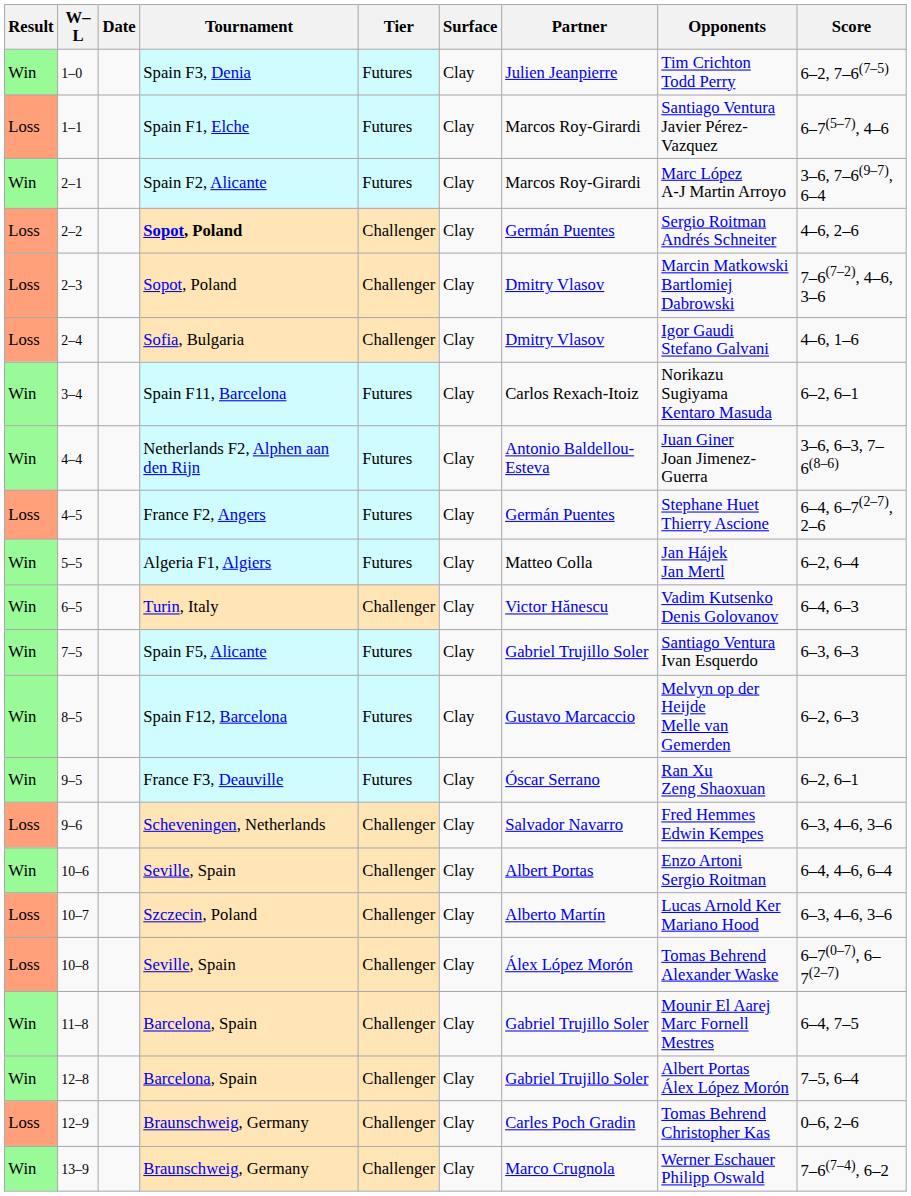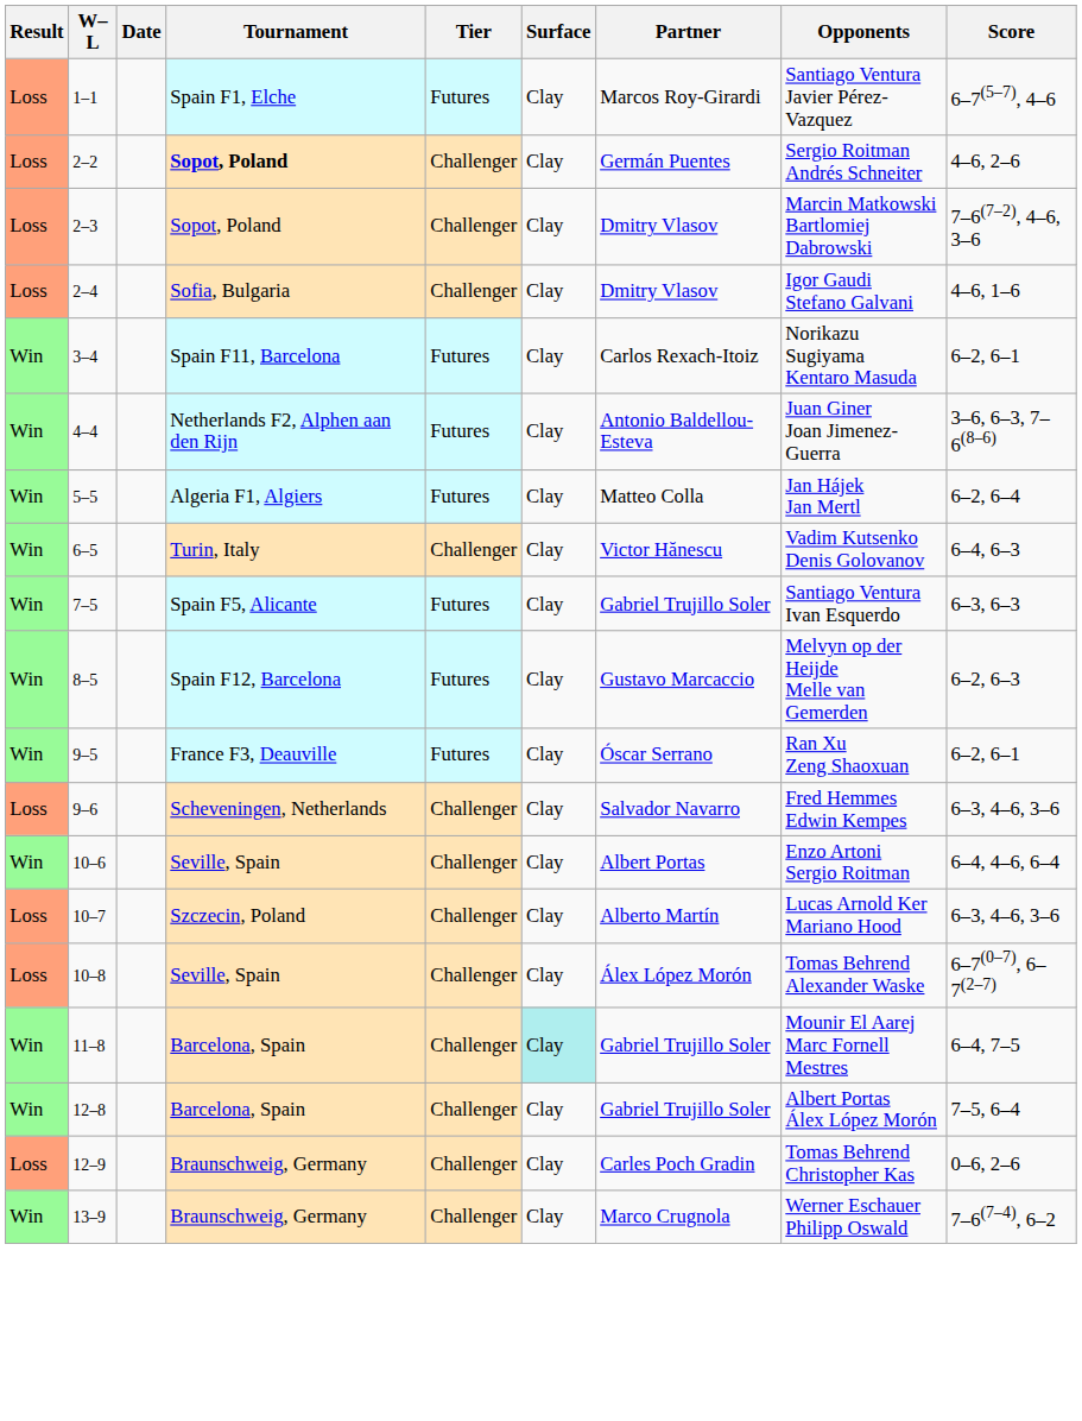 <table class="sortable wikitable">
 <tr>
 <th>Result</th>
 <th class="unsortable">W–L</th>
 <th>Date</th>
 <th>Tournament</th>
 <th>Tier</th>
 <th>Surface</th>
 <th>Partner</th>
 <th>Opponents</th>
 <th class="unsortable">Score</th>
 </tr>
 <tr>
-<td style="background:#98fb98;">Win</td>
-<td><small>1–0</small></td>
-<td></td>
-<td style="background:#cffcff;">Spain F3, <a href='#'>Denia</a></td>
-<td style="background:#cffcff;">Futures</td>
-<td>Clay</td>
-<td> <a href='#'>Julien Jeanpierre</a></td>
-<td> <a href='#'>Tim Crichton</a> <br>  <a href='#'>Todd Perry</a></td>
-<td>6–2, 7–6<sup>(7–5)</sup></td>
-</tr>
-<tr>
 <td style="background:#ffa07a;">Loss</td>
 <td><small>1–1</small></td>
 <td></td>
 <td style="background:#cffcff;">Spain F1, <a href='#'>Elche</a></td>
 <td style="background:#cffcff;">Futures</td>
 <td>Clay</td>
 <td> Marcos Roy-Girardi</td>
 <td> <a href='#'>Santiago Ventura</a> <br>  Javier Pérez-Vazquez</td>
 <td>6–7<sup>(5–7)</sup>, 4–6</td>
-</tr>
-<tr>
-<td style="background:#98fb98;">Win</td>
-<td><small>2–1</small></td>
-<td></td>
-<td style="background:#cffcff;">Spain F2, <a href='#'>Alicante</a></td>
-<td style="background:#cffcff;">Futures</td>
-<td>Clay</td>
-<td> Marcos Roy-Girardi</td>
-<td> <a href='#'>Marc López</a> <br>  A-J Martin Arroyo</td>
-<td>3–6, 7–6<sup>(9–7)</sup>, 6–4</td>
 </tr>
 <tr>
 <td style="background:#ffa07a;">Loss</td>
 <td><small>2–2</small></td>
 <td></td>
 <td style="background:moccasin;"><strong><a href='#'>Sopot</a>, Poland</strong></td>
 <td style="background:moccasin;">Challenger</td>
 <td>Clay</td>
 <td> <a href='#'>Germán Puentes</a></td>
 <td> <a href='#'>Sergio Roitman</a> <br>  <a href='#'>Andrés Schneiter</a></td>
 <td>4–6, 2–6</td>
 </tr>
 <tr>
 <td style="background:#ffa07a;">Loss</td>
 <td><small>2–3</small></td>
 <td></td>
 <td style="background:moccasin;"><a href='#'>Sopot</a>, Poland</td>
 <td style="background:moccasin;">Challenger</td>
 <td>Clay</td>
 <td> <a href='#'>Dmitry Vlasov</a></td>
 <td> <a href='#'>Marcin Matkowski</a> <br>  <a href='#'>Bartlomiej Dabrowski</a></td>
 <td>7–6<sup>(7–2)</sup>, 4–6, 3–6</td>
 </tr>
 <tr>
 <td style="background:#ffa07a;">Loss</td>
 <td><small>2–4</small></td>
 <td></td>
 <td style="background:moccasin;"><a href='#'>Sofia</a>, Bulgaria</td>
 <td style="background:moccasin;">Challenger</td>
 <td>Clay</td>
 <td> <a href='#'>Dmitry Vlasov</a></td>
 <td> <a href='#'>Igor Gaudi</a> <br>  <a href='#'>Stefano Galvani</a></td>
 <td>4–6, 1–6</td>
 </tr>
 <tr>
 <td style="background:#98fb98;">Win</td>
 <td><small>3–4</small></td>
 <td></td>
 <td style="background:#cffcff;">Spain F11, <a href='#'>Barcelona</a></td>
 <td style="background:#cffcff;">Futures</td>
 <td>Clay</td>
 <td> Carlos Rexach-Itoiz</td>
 <td> Norikazu Sugiyama <br>  <a href='#'>Kentaro Masuda</a></td>
 <td>6–2, 6–1</td>
 </tr>
 <tr>
 <td style="background:#98fb98;">Win</td>
 <td><small>4–4</small></td>
 <td></td>
 <td style="background:#cffcff;">Netherlands F2, <a href='#'>Alphen aan den Rijn</a></td>
 <td style="background:#cffcff;">Futures</td>
 <td>Clay</td>
 <td> <a href='#'>Antonio Baldellou-Esteva</a></td>
 <td> <a href='#'>Juan Giner</a> <br>  Joan Jimenez-Guerra</td>
 <td>3–6, 6–3, 7–6<sup>(8–6)</sup></td>
-</tr>
-<tr>
-<td style="background:#ffa07a;">Loss</td>
-<td><small>4–5</small></td>
-<td></td>
-<td style="background:#cffcff;">France F2, <a href='#'>Angers</a></td>
-<td style="background:#cffcff;">Futures</td>
-<td>Clay</td>
-<td> <a href='#'>Germán Puentes</a></td>
-<td> <a href='#'>Stephane Huet</a> <br>  <a href='#'>Thierry Ascione</a></td>
-<td>6–4, 6–7<sup>(2–7)</sup>, 2–6</td>
 </tr>
 <tr>
 <td style="background:#98fb98;">Win</td>
 <td><small>5–5</small></td>
 <td></td>
 <td style="background:#cffcff;">Algeria F1, <a href='#'>Algiers</a></td>
 <td style="background:#cffcff;">Futures</td>
 <td>Clay</td>
 <td> Matteo Colla</td>
 <td> <a href='#'>Jan Hájek</a> <br>  <a href='#'>Jan Mertl</a></td>
 <td>6–2, 6–4</td>
 </tr>
 <tr>
 <td style="background:#98fb98;">Win</td>
 <td><small>6–5</small></td>
 <td></td>
 <td style="background:moccasin;"><a href='#'>Turin</a>, Italy</td>
 <td style="background:moccasin;">Challenger</td>
 <td>Clay</td>
 <td> <a href='#'>Victor Hănescu</a></td>
 <td> <a href='#'>Vadim Kutsenko</a> <br>  <a href='#'>Denis Golovanov</a></td>
 <td>6–4, 6–3</td>
 </tr>
 <tr>
 <td style="background:#98fb98;">Win</td>
 <td><small>7–5</small></td>
 <td></td>
 <td style="background:#cffcff;">Spain F5, <a href='#'>Alicante</a></td>
 <td style="background:#cffcff;">Futures</td>
 <td>Clay</td>
 <td> <a href='#'>Gabriel Trujillo Soler</a></td>
 <td> <a href='#'>Santiago Ventura</a> <br>  Ivan Esquerdo</td>
 <td>6–3, 6–3</td>
 </tr>
 <tr>
 <td style="background:#98fb98;">Win</td>
 <td><small>8–5</small></td>
 <td></td>
 <td style="background:#cffcff;">Spain F12, <a href='#'>Barcelona</a></td>
 <td style="background:#cffcff;">Futures</td>
 <td>Clay</td>
 <td> <a href='#'>Gustavo Marcaccio</a></td>
 <td> <a href='#'>Melvyn op der Heijde</a> <br>  <a href='#'>Melle van Gemerden</a></td>
 <td>6–2, 6–3</td>
 </tr>
 <tr>
 <td style="background:#98fb98;">Win</td>
 <td><small>9–5</small></td>
 <td></td>
 <td style="background:#cffcff;">France F3, <a href='#'>Deauville</a></td>
 <td style="background:#cffcff;">Futures</td>
 <td>Clay</td>
 <td> <a href='#'>Óscar Serrano</a></td>
 <td> <a href='#'>Ran Xu</a> <br>  <a href='#'>Zeng Shaoxuan</a></td>
 <td>6–2, 6–1</td>
 </tr>
 <tr>
 <td style="background:#ffa07a;">Loss</td>
 <td><small>9–6</small></td>
 <td></td>
 <td style="background:moccasin;"><a href='#'>Scheveningen</a>, Netherlands</td>
 <td style="background:moccasin;">Challenger</td>
 <td>Clay</td>
 <td> <a href='#'>Salvador Navarro</a></td>
 <td> <a href='#'>Fred Hemmes</a> <br>  <a href='#'>Edwin Kempes</a></td>
 <td>6–3, 4–6, 3–6</td>
 </tr>
 <tr>
 <td style="background:#98fb98;">Win</td>
 <td><small>10–6</small></td>
 <td></td>
 <td style="background:moccasin;"><a href='#'>Seville</a>, Spain</td>
 <td style="background:moccasin;">Challenger</td>
 <td>Clay</td>
 <td> <a href='#'>Albert Portas</a></td>
 <td> <a href='#'>Enzo Artoni</a> <br>  <a href='#'>Sergio Roitman</a></td>
 <td>6–4, 4–6, 6–4</td>
 </tr>
 <tr>
 <td style="background:#ffa07a;">Loss</td>
 <td><small>10–7</small></td>
 <td></td>
 <td style="background:moccasin;"><a href='#'>Szczecin</a>, Poland</td>
 <td style="background:moccasin;">Challenger</td>
 <td>Clay</td>
 <td> <a href='#'>Alberto Martín</a></td>
 <td> <a href='#'>Lucas Arnold Ker</a> <br>  <a href='#'>Mariano Hood</a></td>
 <td>6–3, 4–6, 3–6</td>
 </tr>
 <tr>
 <td style="background:#ffa07a;">Loss</td>
 <td><small>10–8</small></td>
 <td></td>
 <td style="background:moccasin;"><a href='#'>Seville</a>, Spain</td>
 <td style="background:moccasin;">Challenger</td>
 <td>Clay</td>
 <td> <a href='#'>Álex López Morón</a></td>
 <td> <a href='#'>Tomas Behrend</a> <br>  <a href='#'>Alexander Waske</a></td>
 <td>6–7<sup>(0–7)</sup>, 6–7<sup>(2–7)</sup></td>
 </tr>
 <tr>
 <td style="background:#98fb98;">Win</td>
 <td><small>11–8</small></td>
 <td></td>
 <td style="background:moccasin;"><a href='#'>Barcelona</a>, Spain</td>
 <td style="background:moccasin;">Challenger</td>
-<td>Clay</td>
+<td style="background: paleturquoise;">Clay</td>
 <td> <a href='#'>Gabriel Trujillo Soler</a></td>
 <td> <a href='#'>Mounir El Aarej</a> <br>  <a href='#'>Marc Fornell Mestres</a></td>
 <td>6–4, 7–5</td>
 </tr>
 <tr>
 <td style="background:#98fb98;">Win</td>
 <td><small>12–8</small></td>
 <td></td>
 <td style="background:moccasin;"><a href='#'>Barcelona</a>, Spain</td>
 <td style="background:moccasin;">Challenger</td>
 <td>Clay</td>
 <td> <a href='#'>Gabriel Trujillo Soler</a></td>
 <td> <a href='#'>Albert Portas</a> <br>  <a href='#'>Álex López Morón</a></td>
 <td>7–5, 6–4</td>
 </tr>
 <tr>
 <td style="background:#ffa07a;">Loss</td>
 <td><small>12–9</small></td>
 <td></td>
 <td style="background:moccasin;"><a href='#'>Braunschweig</a>, Germany</td>
 <td style="background:moccasin;">Challenger</td>
 <td>Clay</td>
 <td> <a href='#'>Carles Poch Gradin</a></td>
 <td> <a href='#'>Tomas Behrend</a> <br>  <a href='#'>Christopher Kas</a></td>
 <td>0–6, 2–6</td>
 </tr>
 <tr>
 <td style="background:#98fb98;">Win</td>
 <td><small>13–9</small></td>
 <td></td>
 <td style="background:moccasin;"><a href='#'>Braunschweig</a>, Germany</td>
 <td style="background:moccasin;">Challenger</td>
 <td>Clay</td>
 <td> <a href='#'>Marco Crugnola</a></td>
 <td> <a href='#'>Werner Eschauer</a> <br>  <a href='#'>Philipp Oswald</a></td>
 <td>7–6<sup>(7–4)</sup>, 6–2</td>
 </tr>
 </table>
